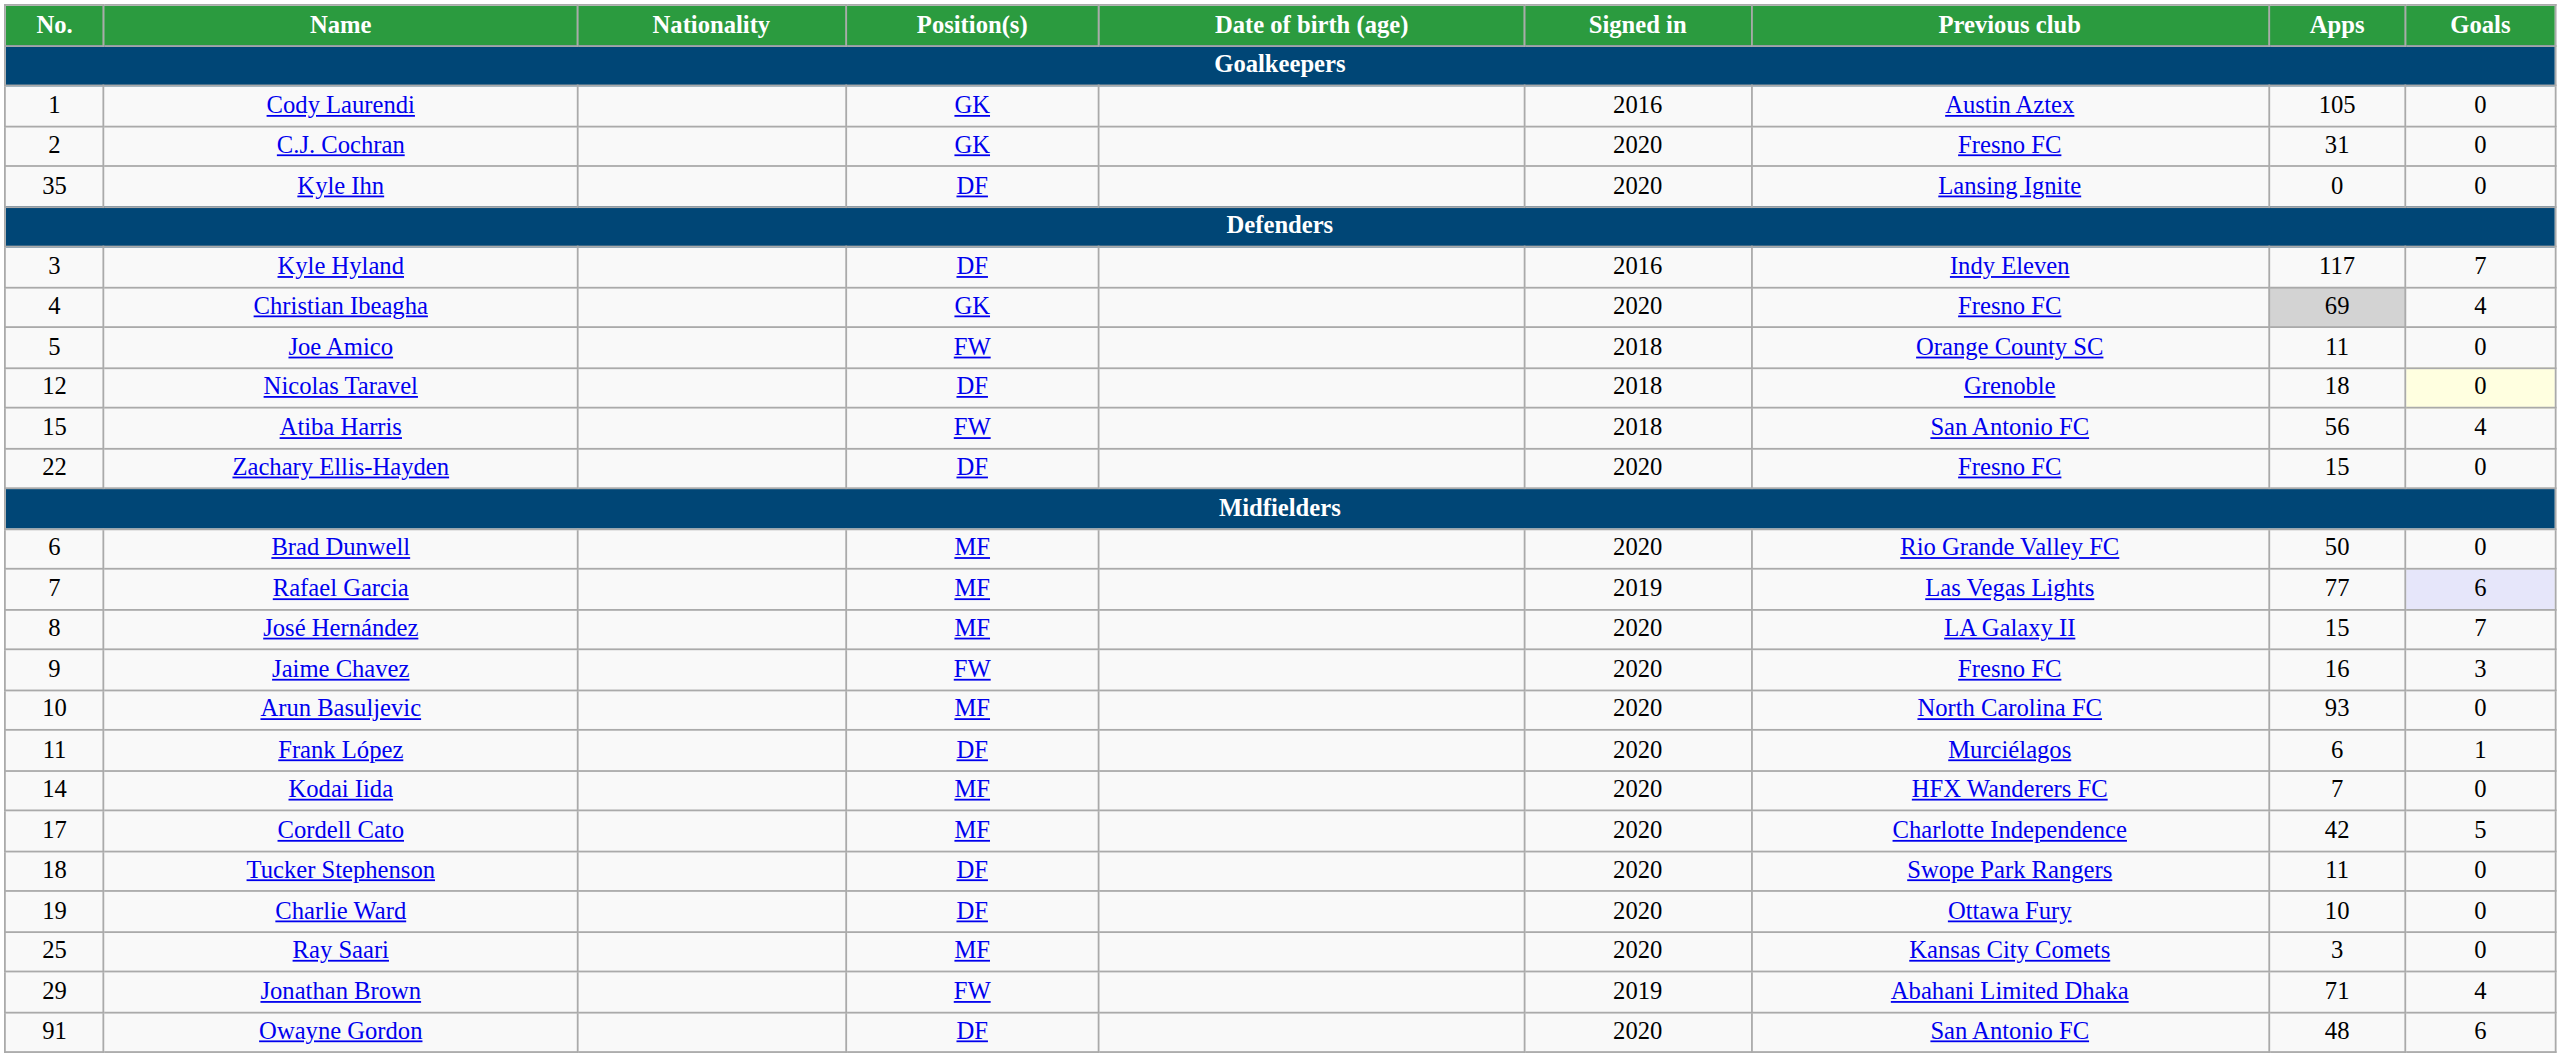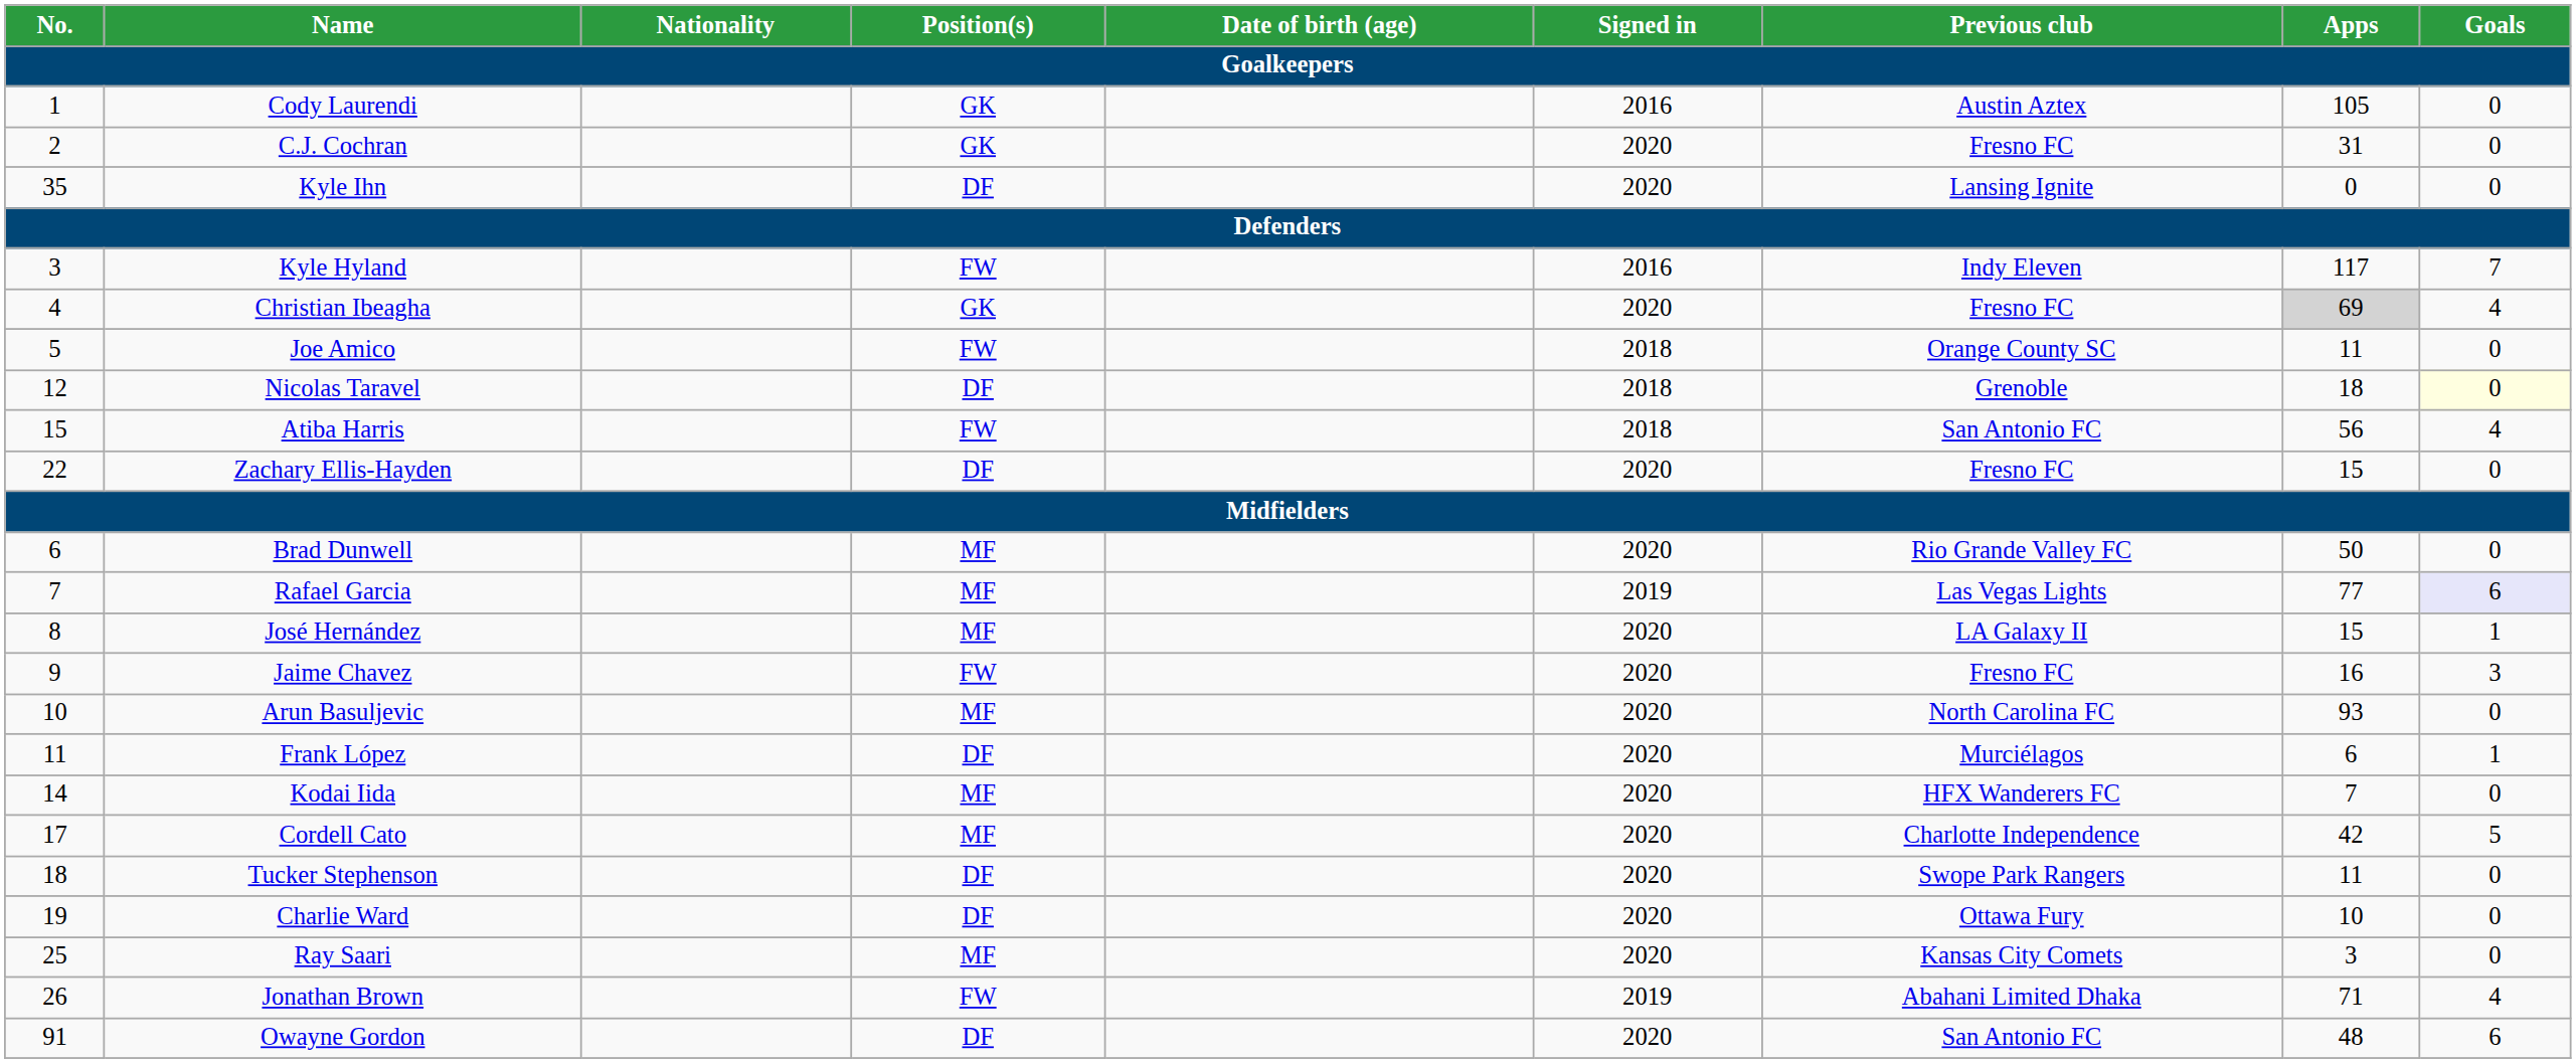 <table class="wikitable" style="text-align:center; font-size:86%; width:90%;">
 <tr>
 <th style="background:#2B9B3F; color:white; text-align:center;">No.</th>
 <th style="background:#2B9B3F; color:white; text-align:center;">Name</th>
 <th style="background:#2B9B3F; color:white; text-align:center;">Nationality</th>
 <th style="background:#2B9B3F; color:white; text-align:center;">Position(s)</th>
 <th style="background:#2B9B3F; color:white; text-align:center;">Date of birth (age)</th>
 <th style="background:#2B9B3F; color:white; text-align:center;">Signed in</th>
 <th style="background:#2B9B3F; color:white; text-align:center;">Previous club</th>
 <th style="background:#2B9B3F; color:white; text-align:center;">Apps</th>
 <th style="background:#2B9B3F; color:white; text-align:center;">Goals</th>
 </tr>
 <tr>
 <th colspan=9 style="background:#004676; color:white; text-align:center;">Goalkeepers</th>
 </tr>
 <tr>
 <td>1</td>
 <td><a href='#'>Cody Laurendi</a></td>
 <td></td>
 <td><a href='#'>GK</a></td>
 <td></td>
 <td>2016</td>
 <td> <a href='#'>Austin Aztex</a></td>
 <td>105</td>
 <td>0</td>
 </tr>
 <tr>
 <td>2</td>
 <td><a href='#'>C.J. Cochran</a></td>
 <td></td>
 <td><a href='#'>GK</a></td>
 <td></td>
 <td>2020</td>
 <td> <a href='#'>Fresno FC</a></td>
 <td>31</td>
 <td>0</td>
 </tr>
 <tr>
 <td>35</td>
 <td><a href='#'>Kyle Ihn</a></td>
 <td></td>
 <td><a href='#'>DF</a></td>
 <td></td>
 <td>2020</td>
 <td> <a href='#'>Lansing Ignite</a></td>
 <td>0</td>
 <td>0</td>
 </tr>
 <tr>
 <th colspan=9 style="background:#004676; color:white; text-align:center;">Defenders</th>
 </tr>
 <tr>
 <td>3</td>
 <td><a href='#'>Kyle Hyland</a></td>
 <td></td>
-<td><a href='#'>DF</a></td>
+<td><a href='#'>FW</a></td>
 <td></td>
 <td>2016</td>
 <td> <a href='#'>Indy Eleven</a></td>
 <td>117</td>
 <td>7</td>
 </tr>
 <tr>
 <td>4</td>
 <td><a href='#'>Christian Ibeagha</a></td>
 <td></td>
 <td><a href='#'>GK</a></td>
 <td></td>
 <td>2020</td>
 <td> <a href='#'>Fresno FC</a></td>
 <td style="background: lightgrey;">69</td>
 <td>4</td>
 </tr>
 <tr>
 <td>5</td>
 <td><a href='#'>Joe Amico</a></td>
 <td></td>
 <td><a href='#'>FW</a></td>
 <td></td>
 <td>2018</td>
 <td> <a href='#'>Orange County SC</a></td>
 <td>11</td>
 <td>0</td>
 </tr>
 <tr>
 <td>12</td>
 <td><a href='#'>Nicolas Taravel</a></td>
 <td></td>
 <td><a href='#'>DF</a></td>
 <td></td>
 <td>2018</td>
 <td> <a href='#'>Grenoble</a></td>
 <td>18</td>
 <td style="background: lightyellow;">0</td>
 </tr>
 <tr>
 <td>15</td>
 <td><a href='#'>Atiba Harris</a></td>
 <td></td>
 <td><a href='#'>FW</a></td>
 <td></td>
 <td>2018</td>
 <td> <a href='#'>San Antonio FC</a></td>
 <td>56</td>
 <td>4</td>
 </tr>
 <tr>
 <td>22</td>
 <td><a href='#'>Zachary Ellis-Hayden</a></td>
 <td></td>
 <td><a href='#'>DF</a></td>
 <td></td>
 <td>2020</td>
 <td> <a href='#'>Fresno FC</a></td>
 <td>15</td>
 <td>0</td>
 </tr>
 <tr>
 <th colspan=9 style="background:#004676; color:white; text-align:center;">Midfielders</th>
 </tr>
 <tr>
 <td>6</td>
 <td><a href='#'>Brad Dunwell</a></td>
 <td></td>
 <td><a href='#'>MF</a></td>
 <td></td>
 <td>2020</td>
 <td> <a href='#'>Rio Grande Valley FC</a></td>
 <td>50</td>
 <td>0</td>
 </tr>
 <tr>
 <td>7</td>
 <td><a href='#'>Rafael Garcia</a></td>
 <td></td>
 <td><a href='#'>MF</a></td>
 <td></td>
 <td>2019</td>
 <td> <a href='#'>Las Vegas Lights</a></td>
 <td>77</td>
 <td style="background: lavender;">6</td>
 </tr>
 <tr>
 <td>8</td>
 <td><a href='#'>José Hernández</a></td>
 <td></td>
 <td><a href='#'>MF</a></td>
 <td></td>
 <td>2020</td>
 <td> <a href='#'>LA Galaxy II</a></td>
 <td>15</td>
-<td>7</td>
+<td>1</td>
 </tr>
 <tr>
 <td>9</td>
 <td><a href='#'>Jaime Chavez</a></td>
 <td></td>
 <td><a href='#'>FW</a></td>
 <td></td>
 <td>2020</td>
 <td> <a href='#'>Fresno FC</a></td>
 <td>16</td>
 <td>3</td>
 </tr>
 <tr>
 <td>10</td>
 <td><a href='#'>Arun Basuljevic</a></td>
 <td></td>
 <td><a href='#'>MF</a></td>
 <td></td>
 <td>2020</td>
 <td> <a href='#'>North Carolina FC</a></td>
 <td>93</td>
 <td>0</td>
 </tr>
 <tr>
 <td>11</td>
 <td><a href='#'>Frank López</a></td>
 <td></td>
 <td><a href='#'>DF</a></td>
 <td></td>
 <td>2020</td>
 <td> <a href='#'>Murciélagos</a></td>
 <td>6</td>
 <td>1</td>
 </tr>
 <tr>
 <td>14</td>
 <td><a href='#'>Kodai Iida</a></td>
 <td></td>
 <td><a href='#'>MF</a></td>
 <td></td>
 <td>2020</td>
 <td> <a href='#'>HFX Wanderers FC</a></td>
 <td>7</td>
 <td>0</td>
 </tr>
 <tr>
 <td>17</td>
 <td><a href='#'>Cordell Cato</a></td>
 <td></td>
 <td><a href='#'>MF</a></td>
 <td></td>
 <td>2020</td>
 <td> <a href='#'>Charlotte Independence</a></td>
 <td>42</td>
 <td>5</td>
 </tr>
 <tr>
 <td>18</td>
 <td><a href='#'>Tucker Stephenson</a></td>
 <td></td>
 <td><a href='#'>DF</a></td>
 <td></td>
 <td>2020</td>
 <td> <a href='#'>Swope Park Rangers</a></td>
 <td>11</td>
 <td>0</td>
 </tr>
 <tr>
 <td>19</td>
 <td><a href='#'>Charlie Ward</a></td>
 <td></td>
 <td><a href='#'>DF</a></td>
 <td></td>
 <td>2020</td>
 <td> <a href='#'>Ottawa Fury</a></td>
 <td>10</td>
 <td>0</td>
 </tr>
 <tr>
 <td>25</td>
 <td><a href='#'>Ray Saari</a></td>
 <td></td>
 <td><a href='#'>MF</a></td>
 <td></td>
 <td>2020</td>
 <td> <a href='#'>Kansas City Comets</a></td>
 <td>3</td>
 <td>0</td>
 </tr>
 <tr>
-<td>29</td>
+<td>26</td>
 <td><a href='#'>Jonathan Brown</a></td>
 <td></td>
 <td><a href='#'>FW</a></td>
 <td></td>
 <td>2019</td>
 <td> <a href='#'>Abahani Limited Dhaka</a></td>
 <td>71</td>
 <td>4</td>
 </tr>
 <tr>
 <td>91</td>
 <td><a href='#'>Owayne Gordon</a></td>
 <td></td>
 <td><a href='#'>DF</a></td>
 <td></td>
 <td>2020</td>
 <td> <a href='#'>San Antonio FC</a></td>
 <td>48</td>
 <td>6</td>
 </tr>
 </table>
